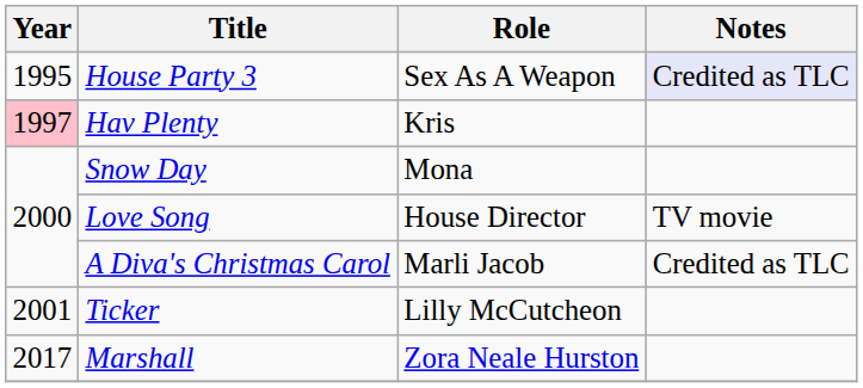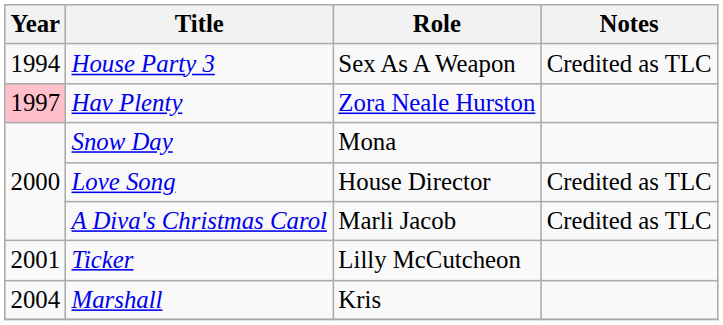 <table class="wikitable sortable">
 <tr>
 <th>Year</th>
 <th>Title</th>
 <th>Role</th>
 <th>Notes</th>
 </tr>
 <tr>
-<td>1995</td>
+<td>1994</td>
 <td><em><a href='#'>House Party 3</a></em></td>
 <td>Sex As A Weapon</td>
-<td style="background: lavender;">Credited as TLC</td>
+<td>Credited as TLC</td>
 </tr>
 <tr>
 <td style="background: pink;">1997</td>
 <td><em><a href='#'>Hav Plenty</a></em></td>
-<td>Kris</td>
+<td><a href='#'>Zora Neale Hurston</a></td>
 <td></td>
 </tr>
 <tr>
 <td rowspan=3>2000</td>
 <td><em><a href='#'>Snow Day</a></em></td>
 <td>Mona</td>
 <td></td>
 </tr>
 <tr>
 <td><em><a href='#'>Love Song</a></em></td>
 <td>House Director</td>
-<td>TV movie</td>
+<td>Credited as TLC</td>
 </tr>
 <tr>
 <td><em><a href='#'>A Diva's Christmas Carol</a></em></td>
 <td>Marli Jacob</td>
 <td>Credited as TLC</td>
 </tr>
 <tr>
 <td>2001</td>
 <td><em><a href='#'>Ticker</a></em></td>
 <td>Lilly McCutcheon</td>
 <td></td>
 </tr>
 <tr>
-<td>2017</td>
+<td>2004</td>
 <td><em><a href='#'>Marshall</a></em></td>
-<td><a href='#'>Zora Neale Hurston</a></td>
+<td>Kris</td>
 <td></td>
 </tr>
 <tr>
 </tr>
 </table>
